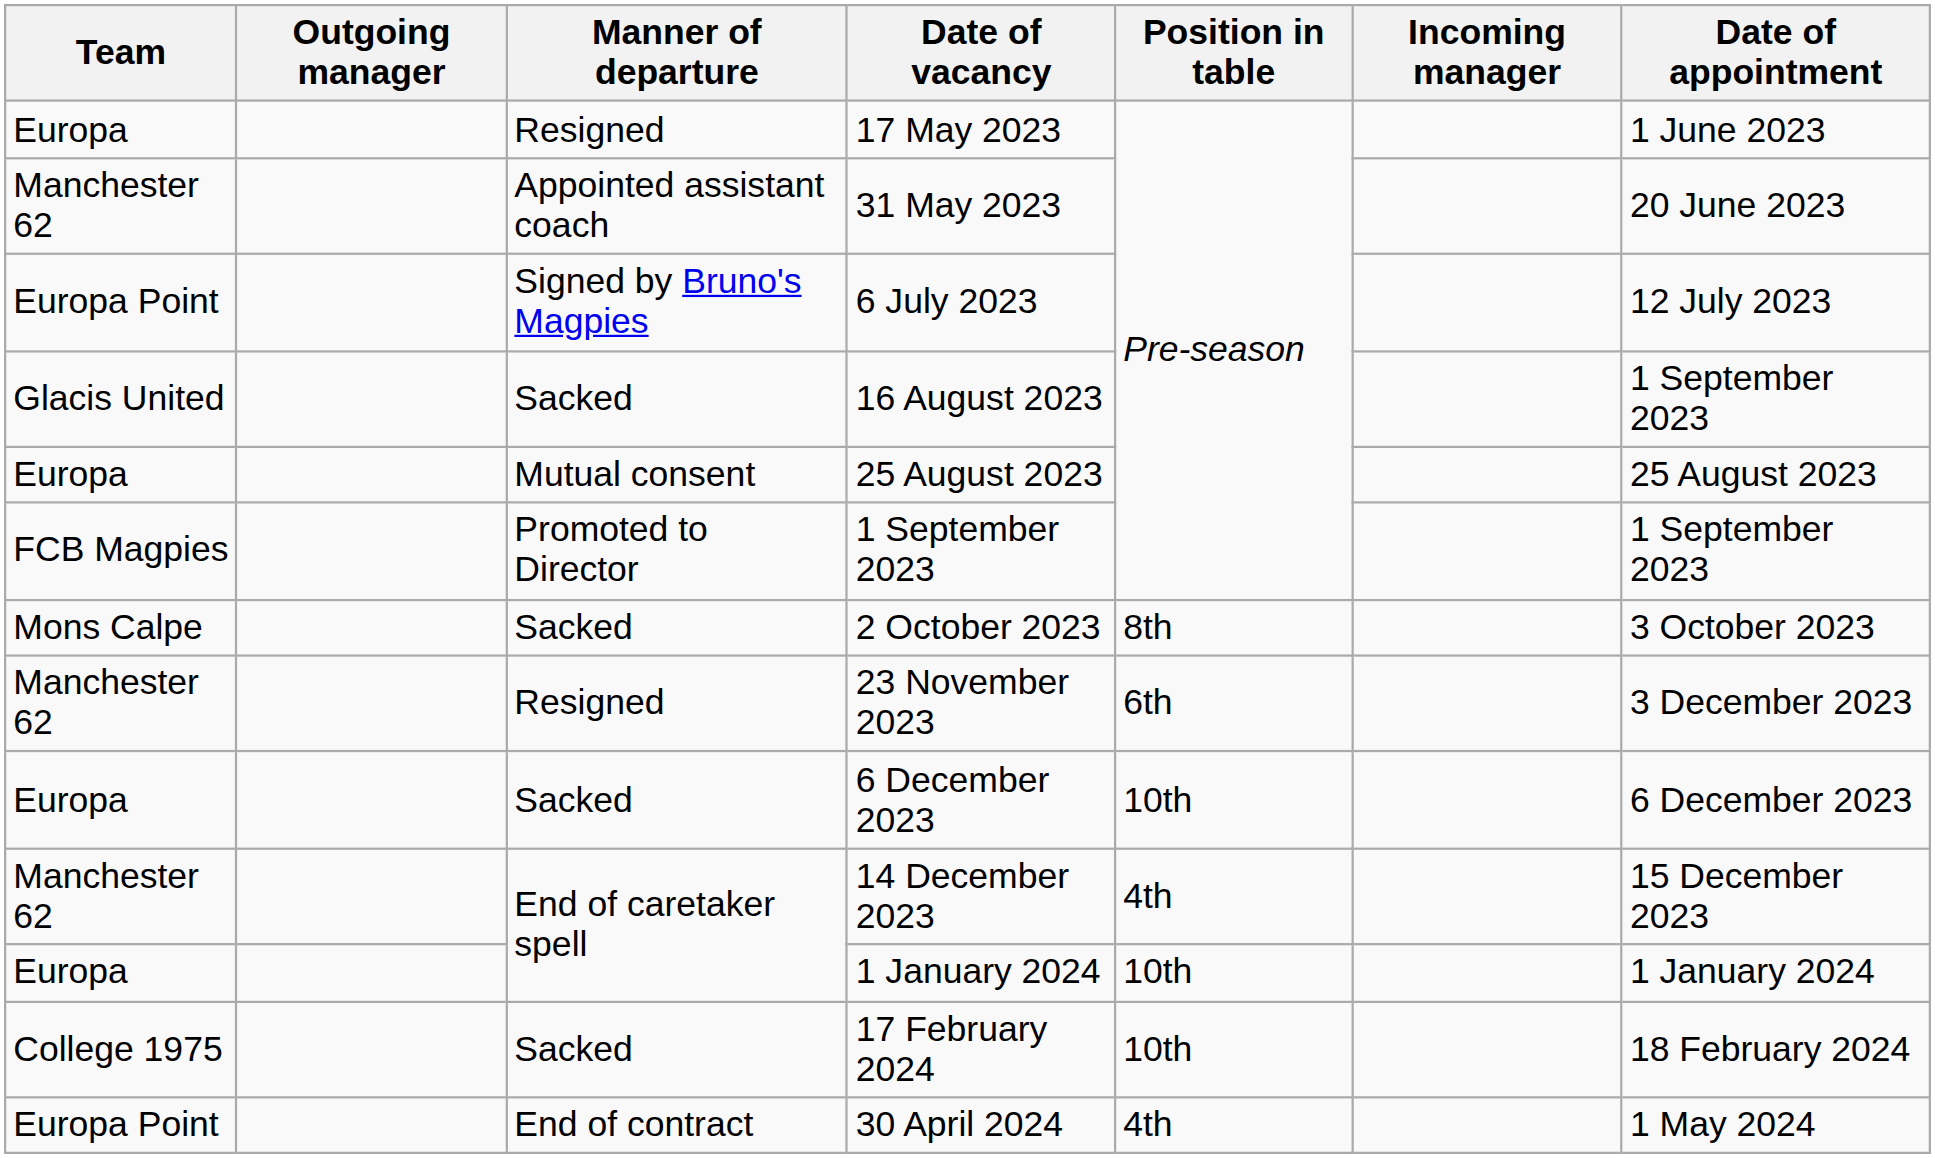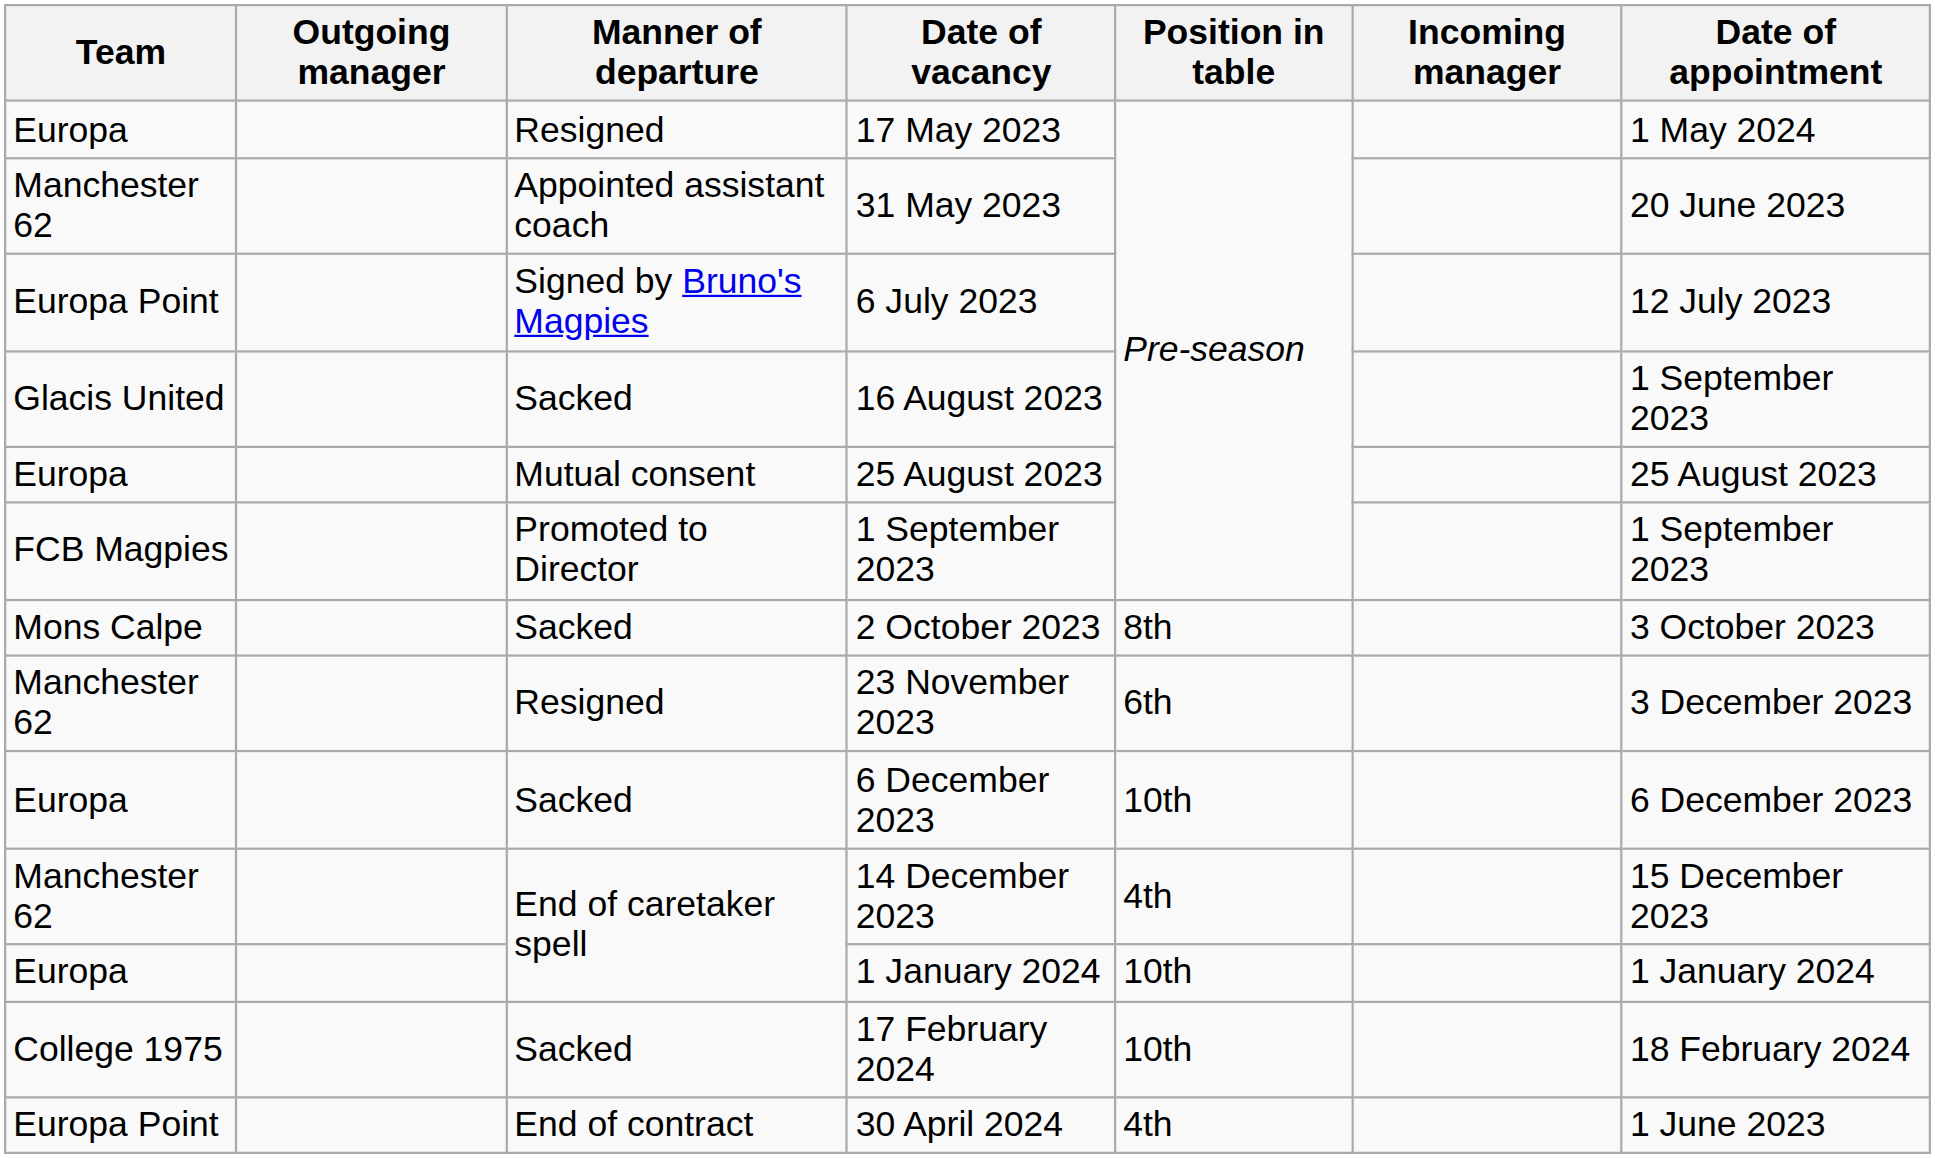 <table class="wikitable sortable">
 <tr>
 <th>Team</th>
 <th>Outgoing manager</th>
 <th>Manner of departure</th>
 <th>Date of vacancy</th>
 <th>Position in table</th>
 <th>Incoming manager</th>
 <th>Date of appointment</th>
 </tr>
 <tr>
 <td>Europa</td>
 <td></td>
 <td>Resigned</td>
 <td rowspan=1>17 May 2023</td>
 <td rowspan=6><em>Pre-season</em></td>
 <td></td>
-<td>1 June 2023</td>
+<td>1 May 2024</td>
 </tr>
 <tr>
 <td>Manchester 62</td>
 <td></td>
 <td>Appointed assistant coach</td>
 <td>31 May 2023</td>
 <td></td>
 <td>20 June 2023</td>
 </tr>
 <tr>
 <td>Europa Point</td>
 <td></td>
 <td>Signed by <a href='#'>Bruno's Magpies</a></td>
 <td>6 July 2023</td>
 <td></td>
 <td>12 July 2023</td>
 </tr>
 <tr>
 <td>Glacis United</td>
 <td></td>
 <td>Sacked</td>
 <td>16 August 2023</td>
 <td></td>
 <td>1 September 2023</td>
 </tr>
 <tr>
 <td>Europa</td>
 <td></td>
 <td>Mutual consent</td>
 <td>25 August 2023</td>
 <td></td>
 <td>25 August 2023</td>
 </tr>
 <tr>
 <td>FCB Magpies</td>
 <td></td>
 <td>Promoted to Director</td>
 <td>1 September 2023</td>
 <td></td>
 <td>1 September 2023</td>
 </tr>
 <tr>
 <td>Mons Calpe</td>
 <td></td>
 <td>Sacked</td>
 <td>2 October 2023</td>
 <td>8th</td>
 <td></td>
 <td>3 October 2023</td>
 </tr>
 <tr>
 <td>Manchester 62</td>
 <td></td>
 <td>Resigned</td>
 <td>23 November 2023</td>
 <td>6th</td>
 <td></td>
 <td>3 December 2023</td>
 </tr>
 <tr>
 <td>Europa</td>
 <td></td>
 <td>Sacked</td>
 <td>6 December 2023</td>
 <td>10th</td>
 <td></td>
 <td>6 December 2023</td>
 </tr>
 <tr>
 <td>Manchester 62</td>
 <td></td>
 <td rowspan=2>End of caretaker spell</td>
 <td>14 December 2023</td>
 <td>4th</td>
 <td></td>
 <td>15 December 2023</td>
 </tr>
 <tr>
 <td>Europa</td>
 <td></td>
 <td>1 January 2024</td>
 <td>10th</td>
 <td></td>
 <td>1 January 2024</td>
 </tr>
 <tr>
 <td>College 1975</td>
 <td></td>
 <td>Sacked</td>
 <td>17 February 2024</td>
 <td>10th</td>
 <td></td>
 <td>18 February 2024</td>
 </tr>
 <tr>
 <td>Europa Point</td>
 <td></td>
 <td>End of contract</td>
 <td>30 April 2024</td>
 <td>4th</td>
 <td></td>
-<td>1 May 2024</td>
+<td>1 June 2023</td>
 </tr>
 </table>
